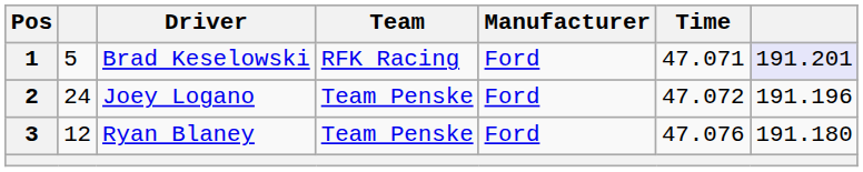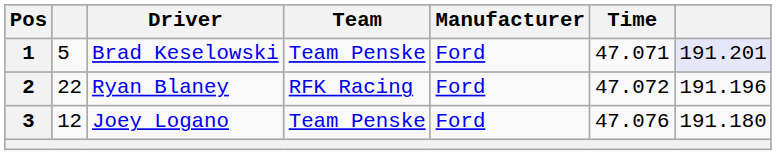 <table class="wikitable" style="font-size:95%">
 <tr>
 <th>Pos</th>
 <th></th>
 <th>Driver</th>
 <th>Team</th>
 <th>Manufacturer</th>
 <th>Time</th>
 <th></th>
 </tr>
 <tr>
 <th>1</th>
 <td>5</td>
 <td><a href='#'>Brad Keselowski</a></td>
-<td><a href='#'>RFK Racing</a></td>
+<td><a href='#'>Team Penske</a></td>
 <td><a href='#'>Ford</a></td>
 <td>47.071</td>
 <td style="background: lavender;">191.201</td>
 </tr>
 <tr>
 <th>2</th>
-<td>24</td>
-<td><a href='#'>Joey Logano</a></td>
-<td><a href='#'>Team Penske</a></td>
+<td>22</td>
+<td><a href='#'>Ryan Blaney</a></td>
+<td><a href='#'>RFK Racing</a></td>
 <td><a href='#'>Ford</a></td>
 <td>47.072</td>
 <td>191.196</td>
 </tr>
 <tr>
 <th>3</th>
 <td>12</td>
-<td><a href='#'>Ryan Blaney</a></td>
+<td><a href='#'>Joey Logano</a></td>
 <td><a href='#'>Team Penske</a></td>
 <td><a href='#'>Ford</a></td>
 <td>47.076</td>
 <td>191.180</td>
 </tr>
 <tr>
 <th colspan="7"></th>
 </tr>
 </table>
